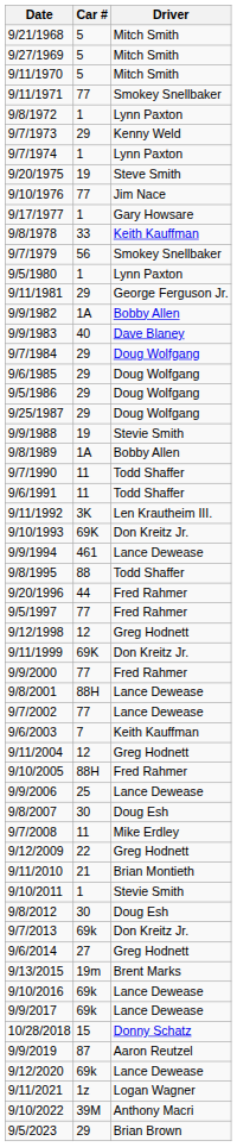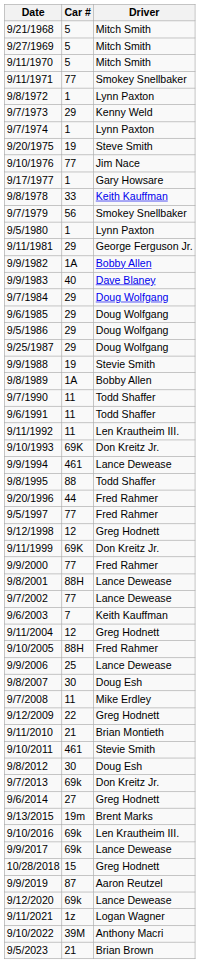 <table class="wikitable">
 <tr>
 <th>Date</th>
 <th>Car #</th>
 <th>Driver</th>
 </tr>
 <tr>
 <td>9/21/1968</td>
 <td>5</td>
 <td>Mitch Smith</td>
 </tr>
 <tr>
 <td>9/27/1969</td>
 <td>5</td>
 <td>Mitch Smith</td>
 </tr>
 <tr>
 <td>9/11/1970</td>
 <td>5</td>
 <td>Mitch Smith</td>
 </tr>
 <tr>
 <td>9/11/1971</td>
 <td>77</td>
 <td>Smokey Snellbaker</td>
 </tr>
 <tr>
 <td>9/8/1972</td>
 <td>1</td>
 <td>Lynn Paxton</td>
 </tr>
 <tr>
 <td>9/7/1973</td>
 <td>29</td>
 <td>Kenny Weld</td>
 </tr>
 <tr>
 <td>9/7/1974</td>
 <td>1</td>
 <td>Lynn Paxton</td>
 </tr>
 <tr>
 <td>9/20/1975</td>
 <td>19</td>
 <td>Steve Smith</td>
 </tr>
 <tr>
 <td>9/10/1976</td>
 <td>77</td>
 <td>Jim Nace</td>
 </tr>
 <tr>
 <td>9/17/1977</td>
 <td>1</td>
 <td>Gary Howsare</td>
 </tr>
 <tr>
 <td>9/8/1978</td>
 <td>33</td>
 <td><a href='#'>Keith Kauffman</a></td>
 </tr>
 <tr>
 <td>9/7/1979</td>
 <td>56</td>
 <td>Smokey Snellbaker</td>
 </tr>
 <tr>
 <td>9/5/1980</td>
 <td>1</td>
 <td>Lynn Paxton</td>
 </tr>
 <tr>
 <td>9/11/1981</td>
 <td>29</td>
 <td>George Ferguson Jr.</td>
 </tr>
 <tr>
 <td>9/9/1982</td>
 <td>1A</td>
 <td><a href='#'>Bobby Allen</a></td>
 </tr>
 <tr>
 <td>9/9/1983</td>
 <td>40</td>
 <td><a href='#'>Dave Blaney</a></td>
 </tr>
 <tr>
 <td>9/7/1984</td>
 <td>29</td>
 <td><a href='#'>Doug Wolfgang</a></td>
 </tr>
 <tr>
 <td>9/6/1985</td>
 <td>29</td>
 <td>Doug Wolfgang</td>
 </tr>
 <tr>
 <td>9/5/1986</td>
 <td>29</td>
 <td>Doug Wolfgang</td>
 </tr>
 <tr>
 <td>9/25/1987</td>
 <td>29</td>
 <td>Doug Wolfgang</td>
 </tr>
 <tr>
 <td>9/9/1988</td>
 <td>19</td>
 <td>Stevie Smith</td>
 </tr>
 <tr>
 <td>9/8/1989</td>
 <td>1A</td>
 <td>Bobby Allen</td>
 </tr>
 <tr>
 <td>9/7/1990</td>
 <td>11</td>
 <td>Todd Shaffer</td>
 </tr>
 <tr>
 <td>9/6/1991</td>
 <td>11</td>
 <td>Todd Shaffer</td>
 </tr>
 <tr>
 <td>9/11/1992</td>
-<td>3K</td>
+<td>11</td>
 <td>Len Krautheim III.</td>
 </tr>
 <tr>
 <td>9/10/1993</td>
 <td>69K</td>
 <td>Don Kreitz Jr.</td>
 </tr>
 <tr>
 <td>9/9/1994</td>
 <td>461</td>
 <td>Lance Dewease</td>
 </tr>
 <tr>
 <td>9/8/1995</td>
 <td>88</td>
 <td>Todd Shaffer</td>
 </tr>
 <tr>
 <td>9/20/1996</td>
 <td>44</td>
 <td>Fred Rahmer</td>
 </tr>
 <tr>
 <td>9/5/1997</td>
 <td>77</td>
 <td>Fred Rahmer</td>
 </tr>
 <tr>
 <td>9/12/1998</td>
 <td>12</td>
 <td>Greg Hodnett</td>
 </tr>
 <tr>
 <td>9/11/1999</td>
 <td>69K</td>
 <td>Don Kreitz Jr.</td>
 </tr>
 <tr>
 <td>9/9/2000</td>
 <td>77</td>
 <td>Fred Rahmer</td>
 </tr>
 <tr>
 <td>9/8/2001</td>
 <td>88H</td>
 <td>Lance Dewease</td>
 </tr>
 <tr>
 <td>9/7/2002</td>
 <td>77</td>
 <td>Lance Dewease</td>
 </tr>
 <tr>
 <td>9/6/2003</td>
 <td>7</td>
 <td>Keith Kauffman</td>
 </tr>
 <tr>
 <td>9/11/2004</td>
 <td>12</td>
 <td>Greg Hodnett</td>
 </tr>
 <tr>
 <td>9/10/2005</td>
 <td>88H</td>
 <td>Fred Rahmer</td>
 </tr>
 <tr>
 <td>9/9/2006</td>
 <td>25</td>
 <td>Lance Dewease</td>
 </tr>
 <tr>
 <td>9/8/2007</td>
 <td>30</td>
 <td>Doug Esh</td>
 </tr>
 <tr>
 <td>9/7/2008</td>
 <td>11</td>
 <td>Mike Erdley</td>
 </tr>
 <tr>
 <td>9/12/2009</td>
 <td>22</td>
 <td>Greg Hodnett</td>
 </tr>
 <tr>
 <td>9/11/2010</td>
 <td>21</td>
 <td>Brian Montieth</td>
 </tr>
 <tr>
 <td>9/10/2011</td>
-<td>1</td>
+<td>461</td>
 <td>Stevie Smith</td>
 </tr>
 <tr>
 <td>9/8/2012</td>
 <td>30</td>
 <td>Doug Esh</td>
 </tr>
 <tr>
 <td>9/7/2013</td>
 <td>69k</td>
 <td>Don Kreitz Jr.</td>
 </tr>
 <tr>
 <td>9/6/2014</td>
 <td>27</td>
 <td>Greg Hodnett</td>
 </tr>
 <tr>
 <td>9/13/2015</td>
 <td>19m</td>
 <td>Brent Marks</td>
 </tr>
 <tr>
 <td>9/10/2016</td>
 <td>69k</td>
-<td>Lance Dewease</td>
+<td>Len Krautheim III.</td>
 </tr>
 <tr>
 <td>9/9/2017</td>
 <td>69k</td>
 <td>Lance Dewease</td>
 </tr>
 <tr>
 <td>10/28/2018</td>
 <td>15</td>
-<td><a href='#'>Donny Schatz</a></td>
+<td>Greg Hodnett</td>
 </tr>
 <tr>
 <td>9/9/2019</td>
 <td>87</td>
 <td>Aaron Reutzel</td>
 </tr>
 <tr>
 <td>9/12/2020</td>
 <td>69k</td>
 <td>Lance Dewease</td>
 </tr>
 <tr>
 <td>9/11/2021</td>
 <td>1z</td>
 <td>Logan Wagner</td>
 </tr>
 <tr>
 <td>9/10/2022</td>
 <td>39M</td>
 <td>Anthony Macri</td>
 </tr>
 <tr>
 <td>9/5/2023</td>
-<td>29</td>
+<td>21</td>
 <td>Brian Brown</td>
 </tr>
 </table>
